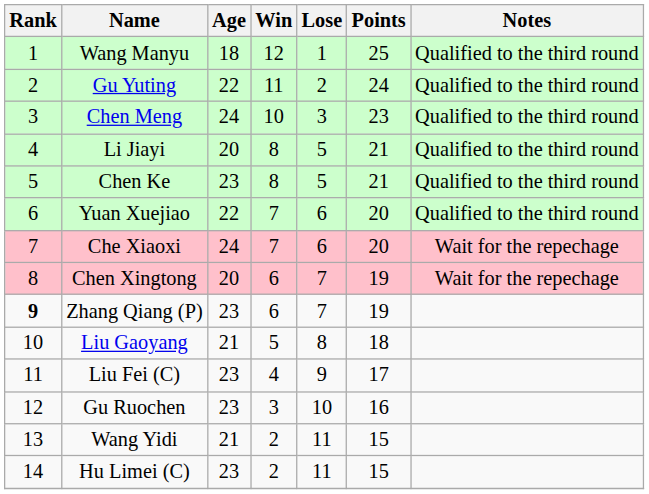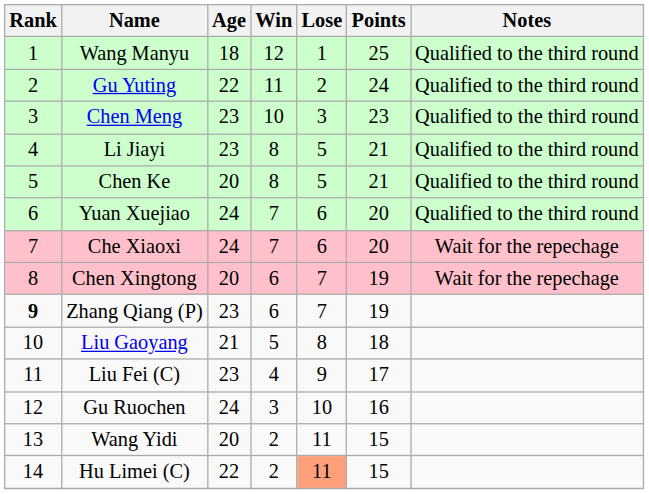 <table class="wikitable" style="text-align: center;">
 <tr>
 <th>Rank</th>
 <th>Name</th>
 <th>Age</th>
 <th>Win</th>
 <th>Lose</th>
 <th>Points</th>
 <th>Notes</th>
 </tr>
 <tr>
 <td bgcolor=#CCFFCC>1</td>
 <td bgcolor=#CCFFCC>Wang Manyu</td>
 <td bgcolor=#CCFFCC>18</td>
 <td bgcolor=#CCFFCC>12</td>
 <td bgcolor=#CCFFCC>1</td>
 <td bgcolor=#CCFFCC>25</td>
 <td bgcolor=#CCFFCC>Qualified to the third round</td>
 </tr>
 <tr>
 <td bgcolor=#CCFFCC>2</td>
 <td bgcolor=#CCFFCC><a href='#'>Gu Yuting</a></td>
 <td bgcolor=#CCFFCC>22</td>
 <td bgcolor=#CCFFCC>11</td>
 <td bgcolor=#CCFFCC>2</td>
 <td bgcolor=#CCFFCC>24</td>
 <td bgcolor=#CCFFCC>Qualified to the third round</td>
 </tr>
 <tr>
 <td bgcolor=#CCFFCC>3</td>
 <td bgcolor=#CCFFCC><a href='#'>Chen Meng</a></td>
-<td bgcolor=#CCFFCC>24</td>
+<td bgcolor=#CCFFCC>23</td>
 <td bgcolor=#CCFFCC>10</td>
 <td bgcolor=#CCFFCC>3</td>
 <td bgcolor=#CCFFCC>23</td>
 <td bgcolor=#CCFFCC>Qualified to the third round</td>
 </tr>
 <tr>
 <td bgcolor=#CCFFCC>4</td>
 <td bgcolor=#CCFFCC>Li Jiayi</td>
-<td bgcolor=#CCFFCC>20</td>
+<td bgcolor=#CCFFCC>23</td>
 <td bgcolor=#CCFFCC>8</td>
 <td bgcolor=#CCFFCC>5</td>
 <td bgcolor=#CCFFCC>21</td>
 <td bgcolor=#CCFFCC>Qualified to the third round</td>
 </tr>
 <tr>
 <td bgcolor=#CCFFCC>5</td>
 <td bgcolor=#CCFFCC>Chen Ke</td>
-<td bgcolor=#CCFFCC>23</td>
+<td bgcolor=#CCFFCC>20</td>
 <td bgcolor=#CCFFCC>8</td>
 <td bgcolor=#CCFFCC>5</td>
 <td bgcolor=#CCFFCC>21</td>
 <td bgcolor=#CCFFCC>Qualified to the third round</td>
 </tr>
 <tr>
 <td bgcolor=#CCFFCC>6</td>
 <td bgcolor=#CCFFCC>Yuan Xuejiao</td>
-<td bgcolor=#CCFFCC>22</td>
+<td bgcolor=#CCFFCC>24</td>
 <td bgcolor=#CCFFCC>7</td>
 <td bgcolor=#CCFFCC>6</td>
 <td bgcolor=#CCFFCC>20</td>
 <td bgcolor=#CCFFCC>Qualified to the third round</td>
 </tr>
 <tr>
 <td bgcolor=#FFC0CB>7</td>
 <td bgcolor=#FFC0CB>Che Xiaoxi</td>
 <td bgcolor=#FFC0CB>24</td>
 <td bgcolor=#FFC0CB>7</td>
 <td bgcolor=#FFC0CB>6</td>
 <td bgcolor=#FFC0CB>20</td>
 <td bgcolor=#FFC0CB>Wait for the repechage</td>
 </tr>
 <tr>
 <td bgcolor=#FFC0CB>8</td>
 <td bgcolor=#FFC0CB>Chen Xingtong</td>
 <td bgcolor=#FFC0CB>20</td>
 <td bgcolor=#FFC0CB>6</td>
 <td bgcolor=#FFC0CB>7</td>
 <td bgcolor=#FFC0CB>19</td>
 <td bgcolor=#FFC0CB>Wait for the repechage</td>
 </tr>
 <tr>
 <td><strong>9</strong></td>
 <td>Zhang Qiang (P)</td>
 <td>23</td>
 <td>6</td>
 <td>7</td>
 <td>19</td>
 <td></td>
 </tr>
 <tr>
 <td>10</td>
 <td><a href='#'>Liu Gaoyang</a></td>
 <td>21</td>
 <td>5</td>
 <td>8</td>
 <td>18</td>
 <td></td>
 </tr>
 <tr>
 <td>11</td>
 <td>Liu Fei (C)</td>
 <td>23</td>
 <td>4</td>
 <td>9</td>
 <td>17</td>
 <td></td>
 </tr>
 <tr>
 <td>12</td>
 <td>Gu Ruochen</td>
-<td>23</td>
+<td>24</td>
 <td>3</td>
 <td>10</td>
 <td>16</td>
 <td></td>
 </tr>
 <tr>
 <td>13</td>
 <td>Wang Yidi</td>
-<td>21</td>
+<td>20</td>
 <td>2</td>
 <td>11</td>
 <td>15</td>
 <td></td>
 </tr>
 <tr>
 <td>14</td>
 <td>Hu Limei (C)</td>
-<td>23</td>
+<td>22</td>
 <td>2</td>
-<td>11</td>
+<td style="background: lightsalmon;">11</td>
 <td>15</td>
 <td></td>
 </tr>
 <tr>
 </tr>
 </table>
